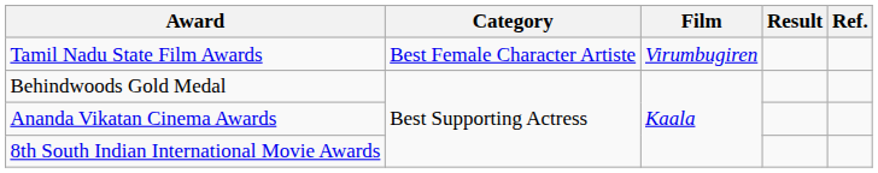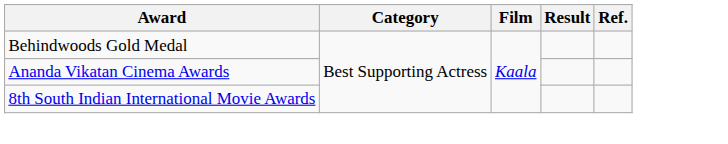 <table class="wikitable sortable">
 <tr>
 <th>Award</th>
 <th>Category</th>
 <th>Film</th>
 <th>Result</th>
 <th>Ref.</th>
-</tr>
-<tr>
-<td rowspan="1"><a href='#'>Tamil Nadu State Film Awards</a></td>
-<td><a href='#'>Best Female Character Artiste</a></td>
-<td><em><a href='#'>Virumbugiren</a></em></td>
-<td></td>
-<td></td>
 </tr>
 <tr>
 <td rowspan="1">Behindwoods Gold Medal</td>
 <td rowspan="3">Best Supporting Actress</td>
 <td rowspan="3"><em><a href='#'>Kaala</a></em></td>
 <td></td>
 <td rowspan="1"></td>
 </tr>
 <tr>
 <td rowspan="1"><a href='#'>Ananda Vikatan Cinema Awards</a></td>
 <td></td>
 <td rowspan="1"></td>
 </tr>
 <tr>
 <td rowspan="1"><a href='#'>8th South Indian International Movie Awards</a></td>
 <td></td>
 <td></td>
 </tr>
 </table>
